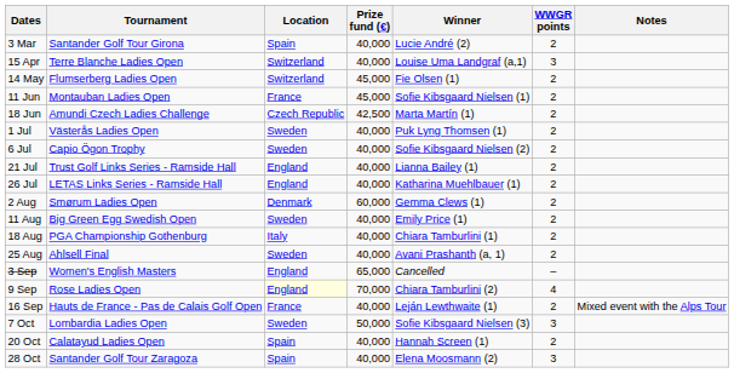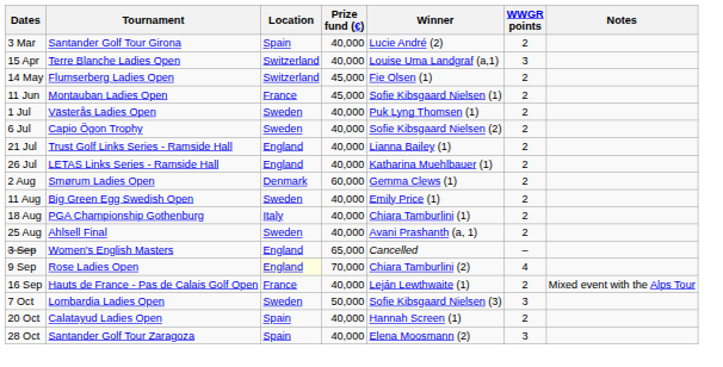 <table class="wikitable sortable" style="font-size:95%;">
 <tr>
 <th>Dates</th>
 <th>Tournament</th>
 <th>Location</th>
 <th>Prize<br>fund (<a href='#'>€</a>)</th>
 <th>Winner</th>
 <th><a href='#'>WWGR</a><br>points</th>
 <th>Notes</th>
 </tr>
 <tr>
 <td>3 Mar</td>
 <td><a href='#'>Santander Golf Tour Girona</a></td>
 <td><a href='#'>Spain</a></td>
 <td align=right>40,000</td>
 <td> <a href='#'>Lucie André</a> (2)</td>
 <td align=center>2</td>
 <td></td>
 </tr>
 <tr>
 <td>15 Apr</td>
 <td><a href='#'>Terre Blanche Ladies Open</a></td>
 <td><a href='#'>Switzerland</a></td>
 <td align=right>40,000</td>
 <td> <a href='#'>Louise Uma Landgraf</a> (a,1)</td>
 <td align=center>3</td>
 <td></td>
 </tr>
 <tr>
 <td>14 May</td>
 <td><a href='#'>Flumserberg Ladies Open</a></td>
 <td><a href='#'>Switzerland</a></td>
 <td align=right>45,000</td>
 <td> <a href='#'>Fie Olsen</a> (1)</td>
 <td align=center>2</td>
 <td></td>
 </tr>
 <tr>
 <td>11 Jun</td>
 <td><a href='#'>Montauban Ladies Open</a></td>
 <td><a href='#'>France</a></td>
 <td align=right>45,000</td>
 <td> <a href='#'>Sofie Kibsgaard Nielsen</a> (1)</td>
-<td align=center>2</td>
-<td></td>
-</tr>
-<tr>
-<td>18 Jun</td>
-<td><a href='#'>Amundi Czech Ladies Challenge</a></td>
-<td><a href='#'>Czech Republic</a></td>
-<td align=right>42,500</td>
-<td> <a href='#'>Marta Martín</a> (1)</td>
 <td align=center>2</td>
 <td></td>
 </tr>
 <tr>
 <td>1 Jul</td>
 <td><a href='#'>Västerås Ladies Open</a></td>
 <td><a href='#'>Sweden</a></td>
 <td align=right>40,000</td>
 <td> <a href='#'>Puk Lyng Thomsen</a> (1)</td>
 <td align=center>2</td>
 <td></td>
 </tr>
 <tr>
 <td>6 Jul</td>
 <td><a href='#'>Capio Ögon Trophy</a></td>
 <td><a href='#'>Sweden</a></td>
 <td align=right>40,000</td>
 <td> <a href='#'>Sofie Kibsgaard Nielsen</a> (2)</td>
 <td align=center>2</td>
 <td></td>
 </tr>
 <tr>
 <td>21 Jul</td>
 <td><a href='#'>Trust Golf Links Series - Ramside Hall</a></td>
 <td><a href='#'>England</a></td>
 <td align=right>40,000</td>
 <td> <a href='#'>Lianna Bailey</a> (1)</td>
 <td align=center>2</td>
 <td></td>
 </tr>
 <tr>
 <td>26 Jul</td>
 <td><a href='#'>LETAS Links Series - Ramside Hall</a></td>
 <td><a href='#'>England</a></td>
 <td align=right>40,000</td>
 <td> <a href='#'>Katharina Muehlbauer</a> (1)</td>
 <td align=center>2</td>
 <td></td>
 </tr>
 <tr>
 <td>2 Aug</td>
 <td><a href='#'>Smørum Ladies Open</a></td>
 <td><a href='#'>Denmark</a></td>
 <td align=right>60,000</td>
 <td> <a href='#'>Gemma Clews</a> (1)</td>
 <td align=center>2</td>
 <td></td>
 </tr>
 <tr>
 <td>11 Aug</td>
 <td><a href='#'>Big Green Egg Swedish Open</a></td>
 <td><a href='#'>Sweden</a></td>
 <td align=right>40,000</td>
 <td> <a href='#'>Emily Price</a> (1)</td>
 <td align=center>2</td>
 <td></td>
 </tr>
 <tr>
 <td>18 Aug</td>
 <td><a href='#'>PGA Championship Gothenburg</a></td>
 <td><a href='#'>Italy</a></td>
 <td align=right>40,000</td>
 <td> <a href='#'>Chiara Tamburlini</a> (1)</td>
 <td align=center>2</td>
 <td></td>
 </tr>
 <tr>
 <td>25 Aug</td>
 <td><a href='#'>Ahlsell Final</a></td>
 <td><a href='#'>Sweden</a></td>
 <td align=right>40,000</td>
 <td> <a href='#'>Avani Prashanth</a> (a, 1)</td>
 <td align=center>2</td>
 <td></td>
 </tr>
 <tr>
 <td><s>3 Sep</s></td>
 <td><a href='#'>Women's English Masters</a></td>
 <td><a href='#'>England</a></td>
 <td align=right>65,000</td>
 <td><em>Cancelled</em></td>
 <td align=center>–</td>
 <td></td>
 </tr>
 <tr>
 <td>9 Sep</td>
 <td><a href='#'>Rose Ladies Open</a></td>
 <td style="background: lightyellow;"><a href='#'>England</a></td>
 <td align=right>70,000</td>
 <td> <a href='#'>Chiara Tamburlini</a> (2)</td>
 <td align=center>4</td>
 <td></td>
 </tr>
 <tr>
 <td>16 Sep</td>
 <td><a href='#'>Hauts de France - Pas de Calais Golf Open</a></td>
 <td><a href='#'>France</a></td>
 <td align=right>40,000</td>
 <td> <a href='#'>Leján Lewthwaite</a> (1)</td>
 <td align=center>2</td>
 <td>Mixed event with the <a href='#'>Alps Tour</a></td>
 </tr>
 <tr>
 <td>7 Oct</td>
 <td><a href='#'>Lombardia Ladies Open</a></td>
 <td><a href='#'>Sweden</a></td>
 <td align=right>50,000</td>
 <td> <a href='#'>Sofie Kibsgaard Nielsen</a> (3)</td>
 <td align=center>3</td>
 <td></td>
 </tr>
 <tr>
 <td>20 Oct</td>
 <td><a href='#'>Calatayud Ladies Open</a></td>
 <td><a href='#'>Spain</a></td>
 <td align=right>40,000</td>
 <td> <a href='#'>Hannah Screen</a> (1)</td>
 <td align=center>2</td>
 <td></td>
 </tr>
 <tr>
 <td>28 Oct</td>
 <td><a href='#'>Santander Golf Tour Zaragoza</a></td>
 <td><a href='#'>Spain</a></td>
 <td align=right>40,000</td>
 <td> <a href='#'>Elena Moosmann</a> (2)</td>
 <td align=center>3</td>
 <td></td>
 </tr>
 </table>
